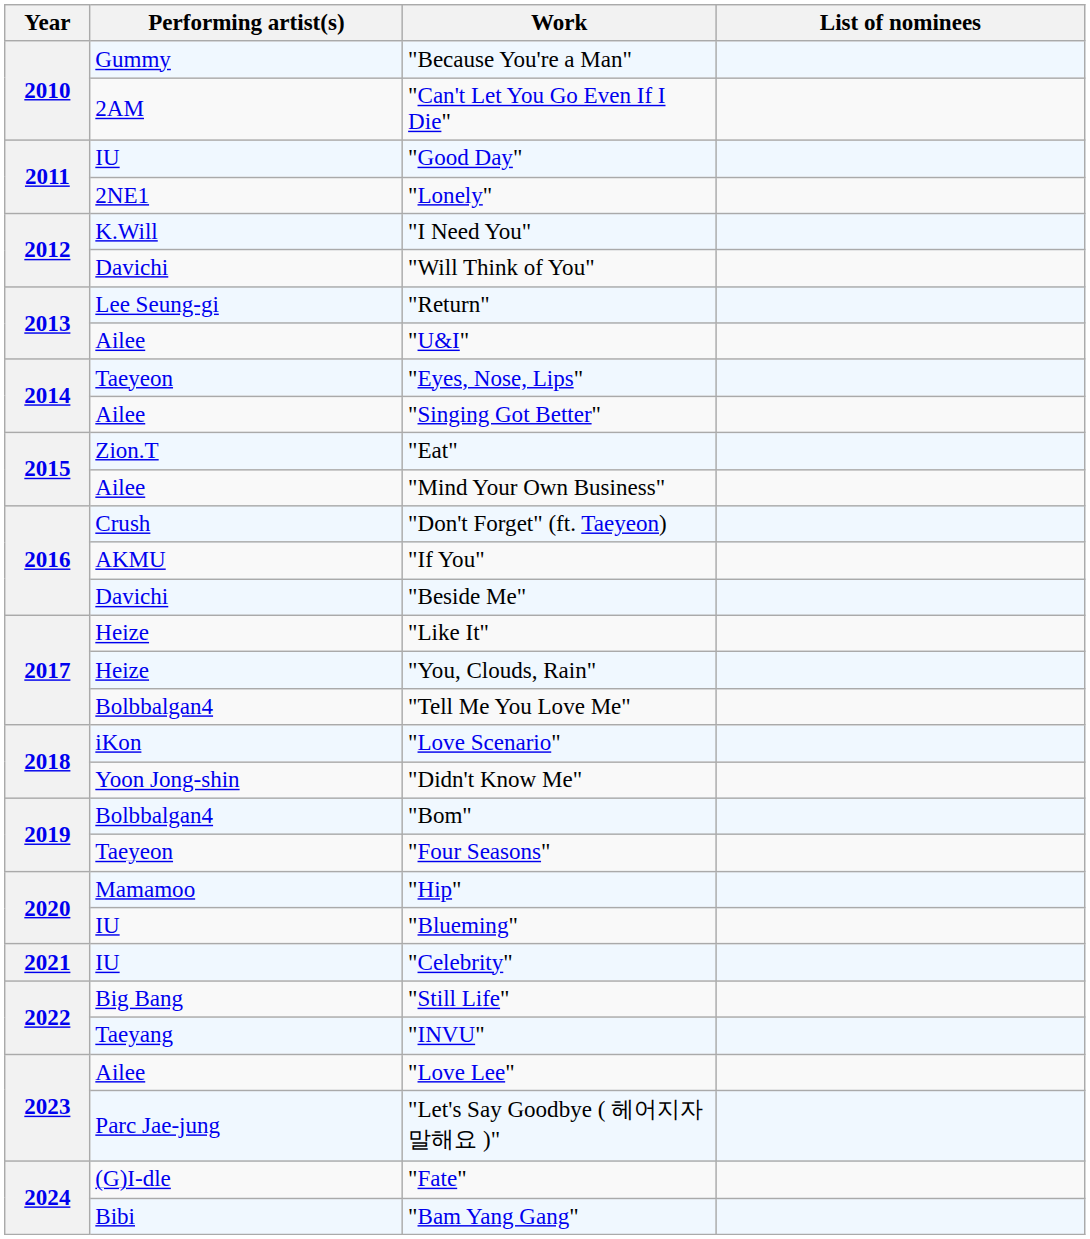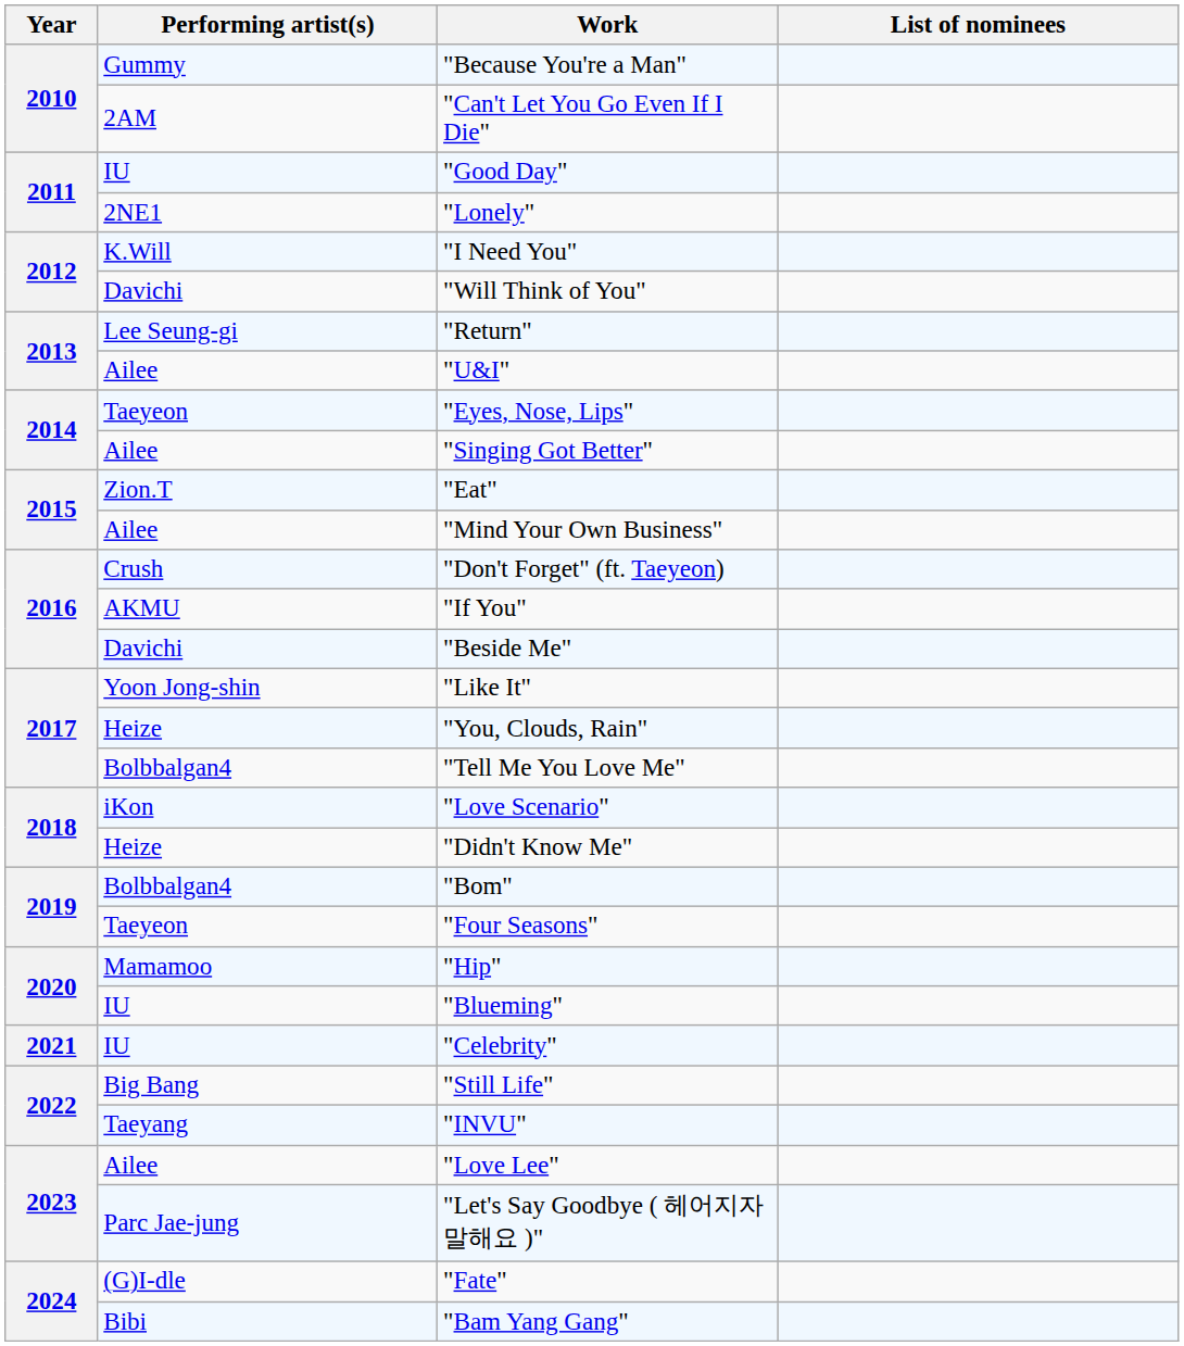 <table class="wikitable plainrowheaders sortable" style="width:85%">
 <tr>
 <th scope="col" width="6%">Year</th>
 <th scope="col" width="22%">Performing artist(s)</th>
 <th scope="col" width="22%">Work</th>
 <th scope="col" class="unsortable" width="26%">List of nominees</th>
 </tr>
 <tr>
 <th rowspan=2 scope="row" style="text-align:center"><a href='#'>2010</a></th>
 <td style="background:#F0F8FF"><a href='#'>Gummy</a></td>
 <td style="background:#F0F8FF">"Because You're a Man"</td>
 <td style="background:#F0F8FF; font-size: 95%;"></td>
 </tr>
 <tr>
 <td><a href='#'>2AM</a></td>
 <td>"<a href='#'>Can't Let You Go Even If I Die</a>"</td>
 <td style="font-size: 95%;"></td>
 </tr>
 <tr>
 <th rowspan=2 scope="row" style="text-align:center"><a href='#'>2011</a></th>
 <td style="background:#F0F8FF"><a href='#'>IU</a></td>
 <td style="background:#F0F8FF">"<a href='#'>Good Day</a>"</td>
 <td style="background:#F0F8FF; font-size: 95%;"></td>
 </tr>
 <tr>
 <td><a href='#'>2NE1</a></td>
 <td>"<a href='#'>Lonely</a>"</td>
 <td style="font-size: 95%;"></td>
 </tr>
 <tr>
 <th rowspan=2 scope="row" style="text-align:center"><a href='#'>2012</a></th>
 <td style="background:#F0F8FF"><a href='#'>K.Will</a></td>
 <td style="background:#F0F8FF">"I Need You"</td>
 <td style="background:#F0F8FF; font-size: 95%;"></td>
 </tr>
 <tr>
 <td><a href='#'>Davichi</a></td>
 <td>"Will Think of You"</td>
 <td style="font-size: 95%;"></td>
 </tr>
 <tr>
 <th rowspan=2 scope="row" style="text-align:center"><a href='#'>2013</a></th>
 <td style="background:#F0F8FF"><a href='#'>Lee Seung-gi</a></td>
 <td style="background:#F0F8FF">"Return"</td>
 <td style="background:#F0F8FF; font-size: 95%;"></td>
 </tr>
 <tr>
 <td><a href='#'>Ailee</a></td>
 <td>"<a href='#'>U&I</a>"</td>
 <td style="font-size: 95%;"></td>
 </tr>
 <tr>
 <th rowspan=2 scope="row" style="text-align:center"><a href='#'>2014</a></th>
 <td style="background:#F0F8FF"><a href='#'>Taeyeon</a></td>
 <td style="background:#F0F8FF">"<a href='#'>Eyes, Nose, Lips</a>"</td>
 <td style="background:#F0F8FF; font-size: 95%;"></td>
 </tr>
 <tr>
 <td><a href='#'>Ailee</a></td>
 <td>"<a href='#'>Singing Got Better</a>"</td>
 <td style="font-size: 95%;"></td>
 </tr>
 <tr>
 <th rowspan=2 scope="row" style="text-align:center"><a href='#'>2015</a></th>
 <td style="background:#F0F8FF"><a href='#'>Zion.T</a></td>
 <td style="background:#F0F8FF">"Eat"</td>
 <td style="background:#F0F8FF; font-size: 95%;"></td>
 </tr>
 <tr>
 <td><a href='#'>Ailee</a></td>
 <td>"Mind Your Own Business"</td>
 <td style="font-size: 95%;"></td>
 </tr>
 <tr>
 <th rowspan=3 scope="row" style="text-align:center"><a href='#'>2016</a></th>
 <td style="background:#F0F8FF"><a href='#'>Crush</a></td>
 <td style="background:#F0F8FF">"Don't Forget" (ft. <a href='#'>Taeyeon</a>)</td>
 <td style="background:#F0F8FF; font-size: 95%;"></td>
 </tr>
 <tr>
 <td><a href='#'>AKMU</a></td>
 <td>"If You"</td>
 <td style="font-size: 95%;"></td>
 </tr>
 <tr>
 <td style="background:#F0F8FF"><a href='#'>Davichi</a></td>
 <td style="background:#F0F8FF">"Beside Me"</td>
 <td style="background:#F0F8FF; font-size: 95%;"></td>
 </tr>
 <tr>
 <th rowspan=3 scope="row" style="text-align:center"><a href='#'>2017</a></th>
-<td><a href='#'>Heize</a></td>
+<td><a href='#'>Yoon Jong-shin</a></td>
 <td>"Like It"</td>
 <td style="font-size: 95%;"></td>
 </tr>
 <tr>
 <td style="background:#F0F8FF"><a href='#'>Heize</a></td>
 <td style="background:#F0F8FF">"You, Clouds, Rain"</td>
 <td style="background:#F0F8FF; font-size: 95%;"></td>
 </tr>
 <tr>
 <td><a href='#'>Bolbbalgan4</a></td>
 <td>"Tell Me You Love Me"</td>
 <td style="font-size: 95%;"></td>
 </tr>
 <tr>
 <th rowspan=2 scope="row" style="text-align:center"><a href='#'>2018</a></th>
 <td style="background:#F0F8FF"><a href='#'>iKon</a></td>
 <td style="background:#F0F8FF">"<a href='#'>Love Scenario</a>"</td>
 <td style="background:#F0F8FF; font-size: 95%;"></td>
 </tr>
 <tr>
-<td><a href='#'>Yoon Jong-shin</a></td>
+<td><a href='#'>Heize</a></td>
 <td>"Didn't Know Me"</td>
 <td style="font-size: 95%;"></td>
 </tr>
 <tr>
 <th rowspan=2 scope="row" style="text-align:center"><a href='#'>2019</a></th>
 <td style="background:#F0F8FF"><a href='#'>Bolbbalgan4</a></td>
 <td style="background:#F0F8FF">"Bom"</td>
 <td style="background:#F0F8FF; font-size: 95%;"></td>
 </tr>
 <tr>
 <td><a href='#'>Taeyeon</a></td>
 <td>"<a href='#'>Four Seasons</a>"</td>
 <td style="font-size: 95%;"></td>
 </tr>
 <tr>
 <th rowspan=2 scope="row" style="text-align:center"><a href='#'>2020</a></th>
 <td style="background:#F0F8FF"><a href='#'>Mamamoo</a></td>
 <td style="background:#F0F8FF">"<a href='#'>Hip</a>"</td>
 <td style="background:#F0F8FF; font-size: 95%;"></td>
 </tr>
 <tr>
 <td><a href='#'>IU</a></td>
 <td>"<a href='#'>Blueming</a>"</td>
 <td style="font-size: 95%;"></td>
 </tr>
 <tr>
 <th scope="row" style="text-align:center"><a href='#'>2021</a></th>
 <td style="background:#F0F8FF"><a href='#'>IU</a></td>
 <td style="background:#F0F8FF">"<a href='#'>Celebrity</a>"</td>
 <td style="background:#F0F8FF; font-size: 95%;"></td>
 </tr>
 <tr>
 <th rowspan=2 scope="row" style="text-align:center"><a href='#'>2022</a></th>
 <td><a href='#'>Big Bang</a></td>
 <td>"<a href='#'>Still Life</a>"</td>
 <td style="font-size: 95%;"></td>
 </tr>
 <tr>
 <td style="background:#F0F8FF"><a href='#'>Taeyang</a></td>
 <td style="background:#F0F8FF">"<a href='#'>INVU</a>"</td>
 <td style="background:#F0F8FF; font-size: 95%;"></td>
 </tr>
 <tr>
 <th rowspan=2 scope="row" style="text-align:center"><a href='#'>2023</a></th>
 <td><a href='#'>Ailee</a></td>
 <td>"<a href='#'>Love Lee</a>"</td>
 <td style="font-size: 95%;"></td>
 </tr>
 <tr>
 <td style="background:#F0F8FF"><a href='#'>Parc Jae-jung</a></td>
 <td style="background:#F0F8FF">"Let's Say Goodbye ( 헤어지자 말해요 )"</td>
 <td style="background:#F0F8FF; font-size: 95%;"></td>
 </tr>
 <tr>
 <th rowspan=2 scope="row" style="text-align:center"><a href='#'>2024</a></th>
 <td><a href='#'>(G)I-dle</a></td>
 <td>"<a href='#'>Fate</a>"</td>
 <td style="font-size: 95%;"></td>
 </tr>
 <tr>
 <td style="background:#F0F8FF"><a href='#'>Bibi</a></td>
 <td style="background:#F0F8FF">"<a href='#'>Bam Yang Gang</a>"</td>
 <td style="background:#F0F8FF; font-size: 95%;"></td>
 </tr>
 </table>
